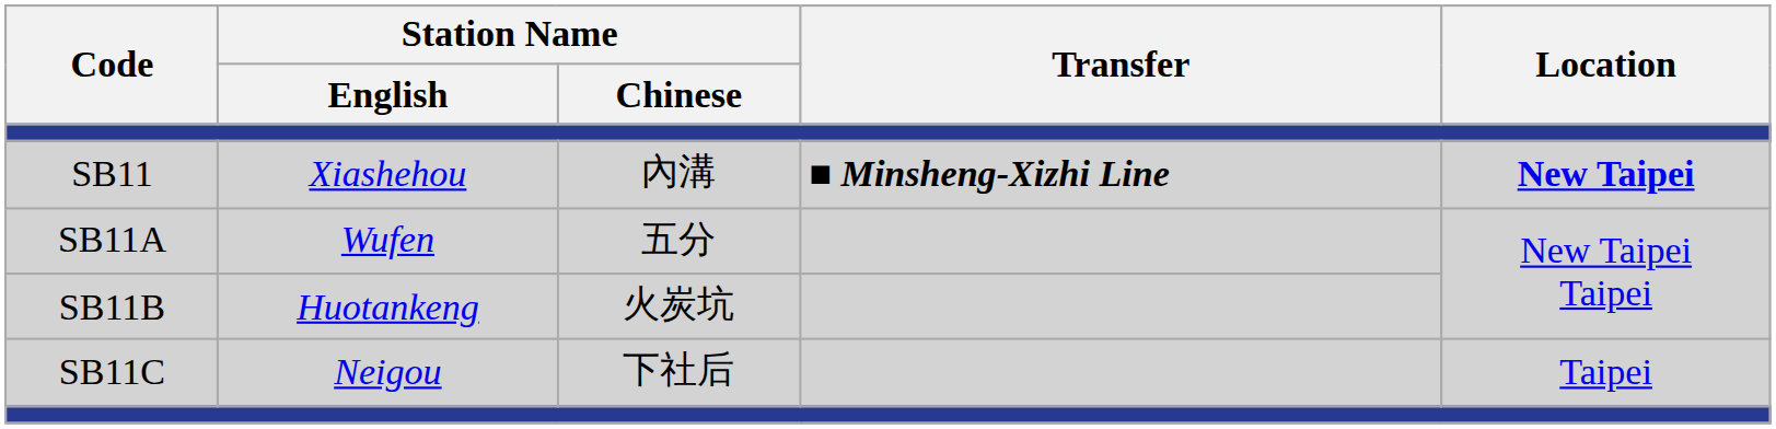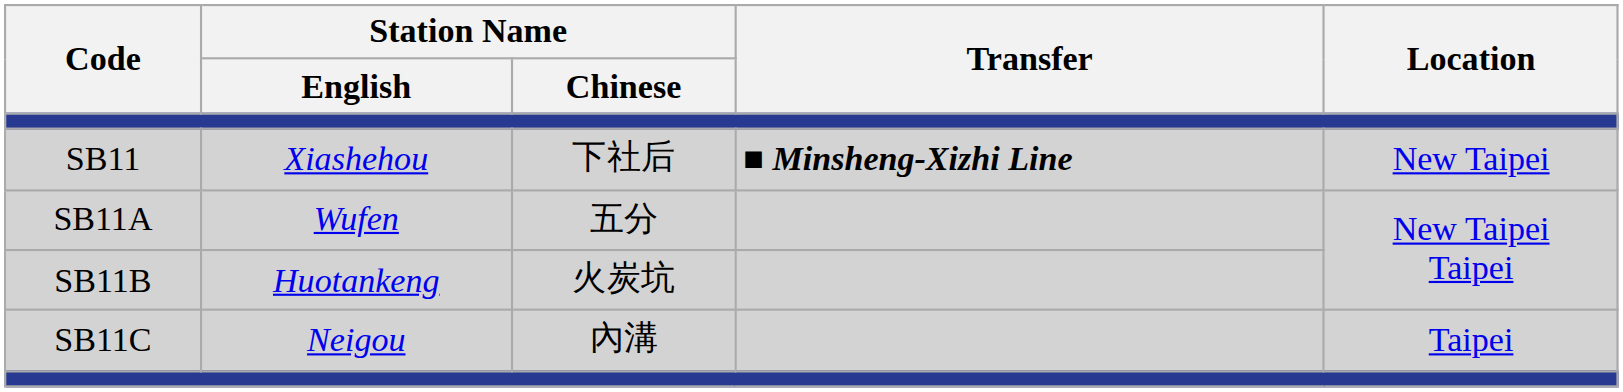 <table class=wikitable width=60%>
 <tr>
 <th rowspan=2>Code</th>
 <th colspan=2>Station Name</th>
 <th rowspan=2>Transfer</th>
 <th rowspan="2">Location</th>
 </tr>
 <tr align=center>
 <th>English</th>
 <th>Chinese</th>
 </tr>
 <tr align=center bgcolor=#283991>
 <td colspan="5"></td>
 </tr>
 <tr align=center bgcolor = "lightgrey">
 <td><span>SB11</span></td>
 <td><em><a href='#'>Xiashehou</a></em></td>
-<td><span>內溝</span></td>
+<td><span>下社后</span></td>
 <td align=left><strong><span>■</span> <em> Minsheng-Xizhi Line</em></strong></td>
-<td rowspan=1><strong><a href='#'>New Taipei</a></strong></td>
+<td rowspan=1><a href='#'>New Taipei</a></td>
 </tr>
 <tr align=center bgcolor = "lightgrey">
 <td><span>SB11A</span></td>
 <td><em><a href='#'>Wufen</a></em></td>
 <td><span>五分</span></td>
 <td align=left></td>
 <td rowspan=2><a href='#'>New Taipei</a><br><a href='#'>Taipei</a></td>
 </tr>
 <tr align=center bgcolor = "lightgrey">
 <td><span>SB11B</span></td>
 <td><em><a href='#'>Huotankeng</a></em></td>
 <td><span>火炭坑</span></td>
 <td align=left></td>
 </tr>
 <tr align=center bgcolor = "lightgrey">
 <td><span>SB11C</span></td>
 <td><em><a href='#'>Neigou</a></em></td>
-<td><span>下社后</span></td>
+<td><span>內溝</span></td>
 <td align=left></td>
 <td><a href='#'>Taipei</a></td>
 </tr>
 <tr align=center bgcolor=#283991>
 <td colspan="5"></td>
 </tr>
 </table>
